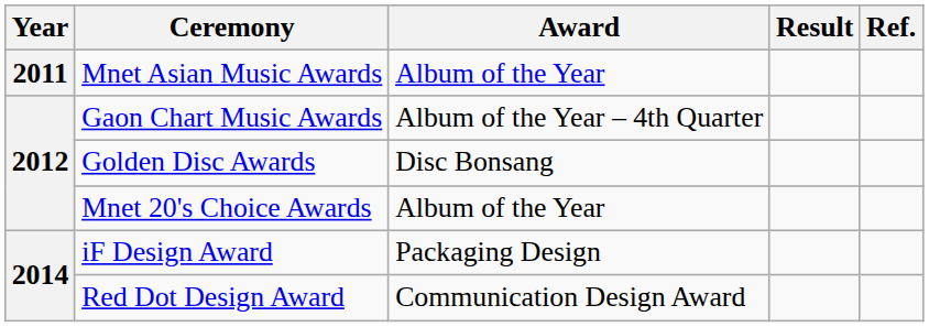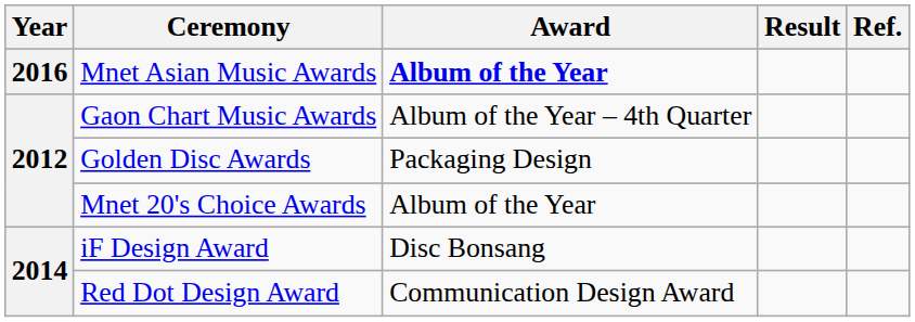 <table class="wikitable plainrowheaders">
 <tr>
 <th>Year</th>
 <th>Ceremony</th>
 <th>Award</th>
 <th>Result</th>
 <th>Ref.</th>
 </tr>
 <tr>
-<th scope="row">2011</th>
+<th scope="row">2016</th>
 <td><a href='#'>Mnet Asian Music Awards</a></td>
-<td><a href='#'>Album of the Year</a></td>
+<td><strong><a href='#'>Album of the Year</a></strong></td>
 <td></td>
 <td style="text-align:center"></td>
 </tr>
 <tr>
 <th rowspan="3" scope="row">2012</th>
 <td><a href='#'>Gaon Chart Music Awards</a></td>
 <td>Album of the Year – 4th Quarter</td>
 <td></td>
 <td style="text-align:center"></td>
 </tr>
 <tr>
 <td><a href='#'>Golden Disc Awards</a></td>
-<td>Disc Bonsang</td>
+<td>Packaging Design</td>
 <td></td>
 <td style="text-align:center"></td>
 </tr>
 <tr>
 <td><a href='#'>Mnet 20's Choice Awards</a></td>
 <td>Album of the Year</td>
 <td></td>
 <td style="text-align:center"></td>
 </tr>
 <tr>
 <th scope="row" rowspan="2">2014</th>
 <td><a href='#'>iF Design Award</a></td>
-<td>Packaging Design</td>
+<td>Disc Bonsang</td>
 <td></td>
 <td style="text-align:center"></td>
 </tr>
 <tr>
 <td><a href='#'>Red Dot Design Award</a></td>
 <td>Communication Design Award</td>
 <td></td>
 <td style="text-align:center"></td>
 </tr>
 </table>
